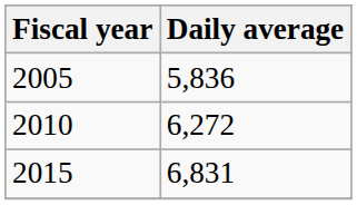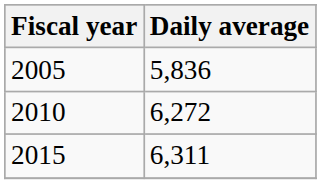 <table class="wikitable sortable">
 <tr>
 <th>Fiscal year</th>
 <th>Daily average</th>
 </tr>
 <tr>
 <td>2005</td>
 <td>5,836</td>
 </tr>
 <tr>
 <td>2010</td>
 <td>6,272</td>
 </tr>
 <tr>
 <td>2015</td>
-<td>6,831</td>
+<td>6,311</td>
 </tr>
 <tr>
 </tr>
 </table>
